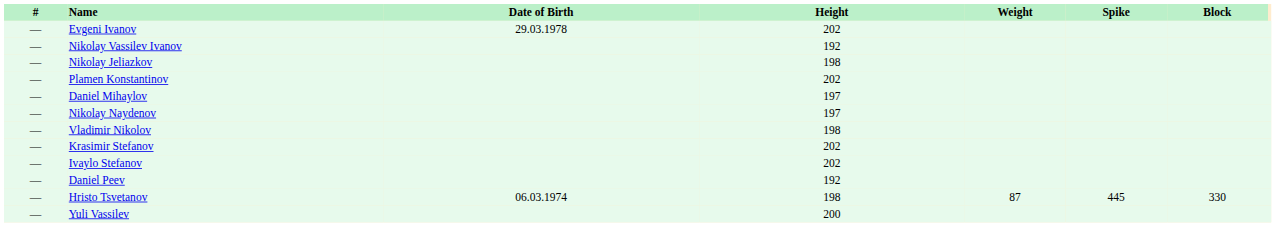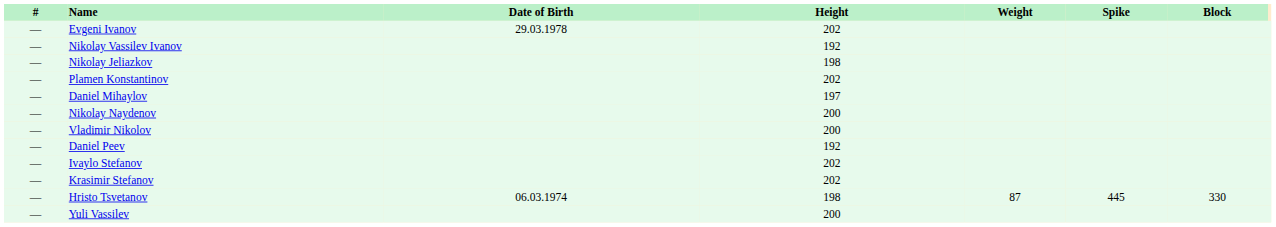 <table border=0 cellpadding=2 cellspacing=0  |- bgcolor=#FFECCE style="text-align:center; font-size:90%;" width=100%>
 <tr bgcolor=#BBF0C9>
 <th width=5%>#</th>
 <th width=25% align=left>Name</th>
 <th width=25%>Date of Birth</th>
 <th width=21%>Height</th>
 <th width=8%>Weight</th>
 <th width=8%>Spike</th>
 <th width=8%>Block</th>
 </tr>
 <tr bgcolor=#E7FAEC>
 <td>—</td>
 <td align=left><a href='#'>Evgeni Ivanov</a></td>
 <td>29.03.1978</td>
 <td>202</td>
 <td></td>
 <td></td>
 <td></td>
 <td></td>
 </tr>
 <tr bgcolor=#E7FAEC>
 <td>—</td>
 <td align=left><a href='#'>Nikolay Vassilev Ivanov</a></td>
 <td></td>
 <td>192</td>
 <td></td>
 <td></td>
 <td></td>
 <td></td>
 </tr>
 <tr bgcolor=#E7FAEC>
 <td>—</td>
 <td align=left><a href='#'>Nikolay Jeliazkov</a></td>
 <td></td>
 <td>198</td>
 <td></td>
 <td></td>
 <td></td>
 <td></td>
 </tr>
 <tr bgcolor=#E7FAEC>
 <td>—</td>
 <td align=left><a href='#'>Plamen Konstantinov</a></td>
 <td></td>
 <td>202</td>
 <td></td>
 <td></td>
 <td></td>
 <td></td>
 </tr>
 <tr bgcolor=#E7FAEC>
 <td>—</td>
 <td align=left><a href='#'>Daniel Mihaylov</a></td>
 <td></td>
 <td>197</td>
 <td></td>
 <td></td>
 <td></td>
 <td></td>
 </tr>
 <tr bgcolor=#E7FAEC>
 <td>—</td>
 <td align=left><a href='#'>Nikolay Naydenov</a></td>
 <td></td>
-<td>197</td>
+<td>200</td>
 <td></td>
 <td></td>
 <td></td>
 <td></td>
 </tr>
 <tr bgcolor=#E7FAEC>
 <td>—</td>
 <td align=left><a href='#'>Vladimir Nikolov</a></td>
 <td></td>
-<td>198</td>
+<td>200</td>
 <td></td>
 <td></td>
 <td></td>
 <td></td>
 </tr>
 <tr bgcolor=#E7FAEC>
 <td>—</td>
-<td align=left><a href='#'>Krasimir Stefanov</a></td>
+<td align=left><a href='#'>Daniel Peev</a></td>
 <td></td>
-<td>202</td>
+<td>192</td>
 <td></td>
 <td></td>
 <td></td>
 <td></td>
 </tr>
 <tr bgcolor=#E7FAEC>
 <td>—</td>
 <td align=left><a href='#'>Ivaylo Stefanov</a></td>
 <td></td>
 <td>202</td>
 <td></td>
 <td></td>
 <td></td>
 <td></td>
 </tr>
 <tr bgcolor=#E7FAEC>
 <td>—</td>
-<td align=left><a href='#'>Daniel Peev</a></td>
+<td align=left><a href='#'>Krasimir Stefanov</a></td>
 <td></td>
-<td>192</td>
+<td>202</td>
 <td></td>
 <td></td>
 <td></td>
 <td></td>
 </tr>
 <tr bgcolor=#E7FAEC>
 <td>—</td>
 <td align=left><a href='#'>Hristo Tsvetanov</a></td>
 <td>06.03.1974</td>
 <td>198</td>
 <td>87</td>
 <td>445</td>
 <td>330</td>
 <td></td>
 </tr>
 <tr bgcolor=#E7FAEC>
 <td>—</td>
 <td align=left><a href='#'>Yuli Vassilev</a></td>
 <td></td>
 <td>200</td>
 <td></td>
 <td></td>
 <td></td>
 <td></td>
 </tr>
 </table>
